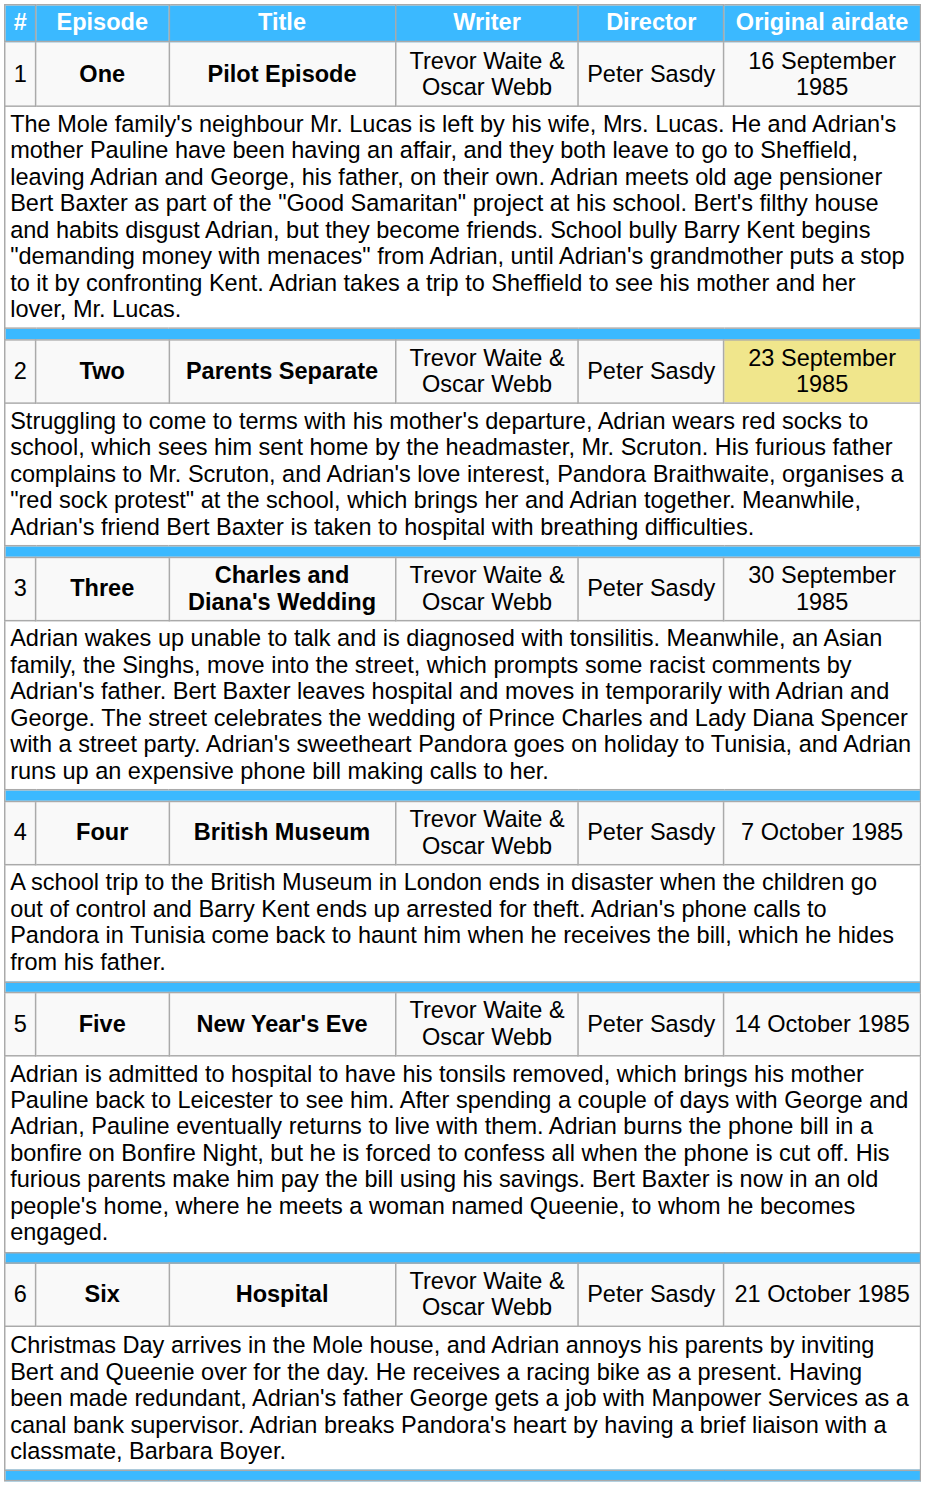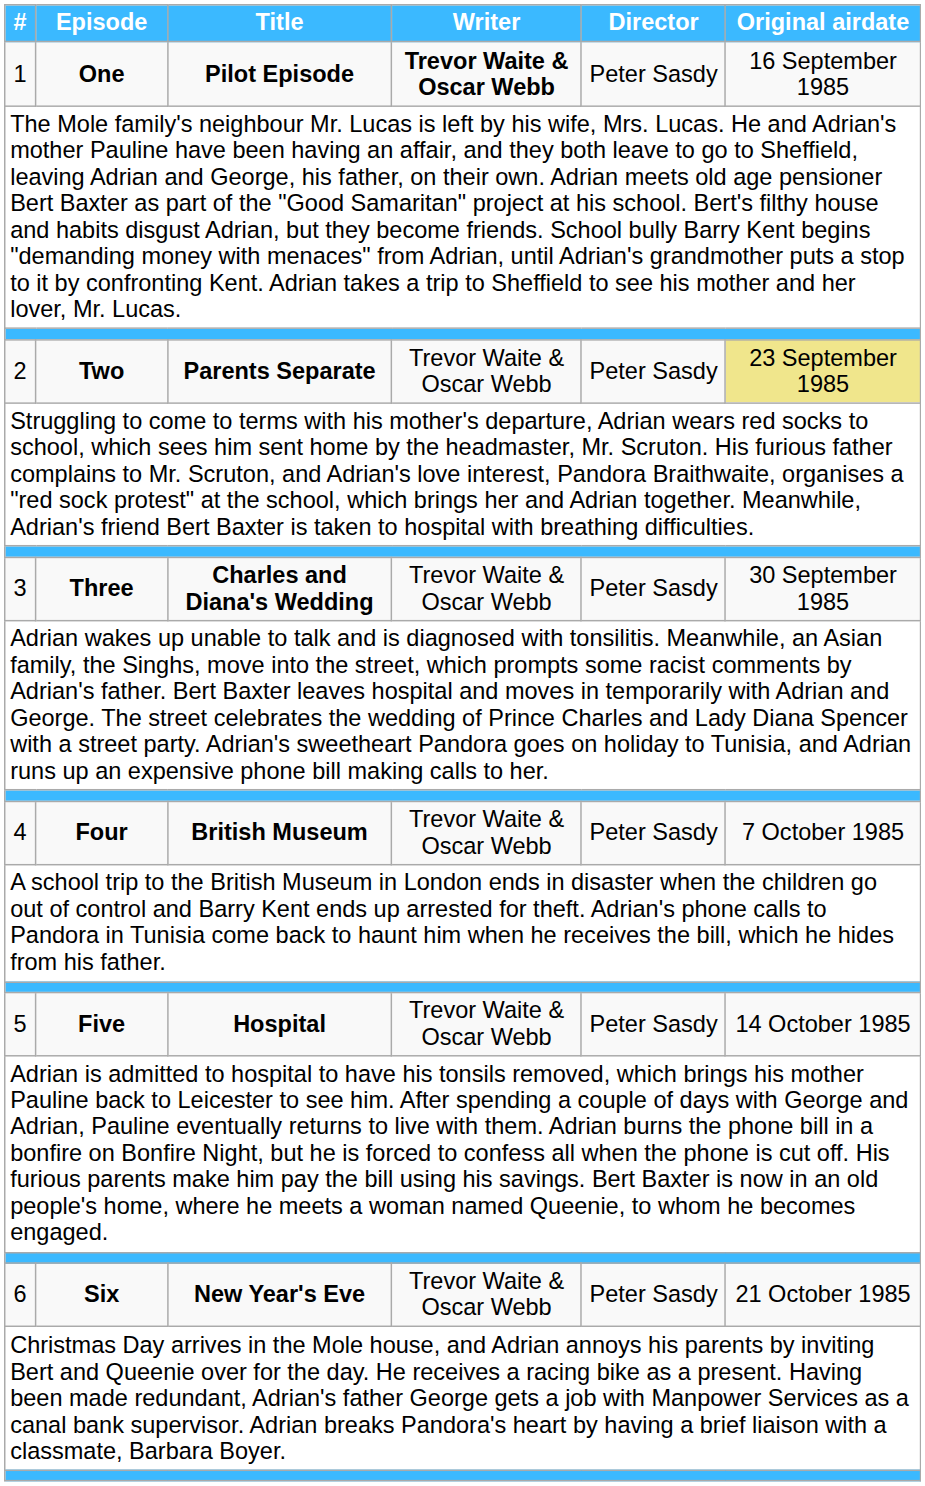 <table class="wikitable" style="width:100%;">
 <tr>
 <th style="background-color: #3BB9FF; color:white">#</th>
 <th style="background: #3BB9FF; color:white">Episode</th>
 <th style="background: #3BB9FF; color:white">Title</th>
 <th style="background: #3BB9FF; color:white">Writer</th>
 <th style="background: #3BB9FF; color:white">Director</th>
 <th style="background: #3BB9FF; color:white">Original airdate</th>
 </tr>
 <tr>
 <td align="center">1</td>
 <td align="center"><strong>One</strong></td>
 <td align="center"><strong>Pilot Episode</strong></td>
-<td align="center">Trevor Waite & Oscar Webb</td>
+<td align="center"><strong>Trevor Waite & Oscar Webb</strong></td>
 <td align="center">Peter Sasdy</td>
 <td align="center">16 September 1985</td>
 </tr>
 <tr>
 <td style="background:white" colspan="6">The Mole family's neighbour Mr. Lucas is left by his wife, Mrs. Lucas. He and Adrian's mother Pauline have been having an affair, and they both leave to go to Sheffield, leaving Adrian and George, his father, on their own. Adrian meets old age pensioner Bert Baxter as part of the "Good Samaritan" project at his school. Bert's filthy house and habits disgust Adrian, but they become friends. School bully Barry Kent begins "demanding money with menaces" from Adrian, until Adrian's grandmother puts a stop to it by confronting Kent. Adrian takes a trip to Sheffield to see his mother and her lover, Mr. Lucas.</td>
 </tr>
 <tr style="background:#3BB9FF; height:2px">
 <td colspan="6"></td>
 </tr>
 <tr>
 <td align="center">2</td>
 <td align="center"><strong>Two</strong></td>
 <td align="center"><strong>Parents Separate</strong></td>
 <td align="center">Trevor Waite & Oscar Webb</td>
 <td align="center">Peter Sasdy</td>
 <td align="center" style="background: khaki;">23 September 1985</td>
 </tr>
 <tr>
 <td style="background:white" colspan="6">Struggling to come to terms with his mother's departure, Adrian wears red socks to school, which sees him sent home by the headmaster, Mr. Scruton. His furious father complains to Mr. Scruton, and Adrian's love interest, Pandora Braithwaite, organises a "red sock protest" at the school, which brings her and Adrian together. Meanwhile, Adrian's friend Bert Baxter is taken to hospital with breathing difficulties.</td>
 </tr>
 <tr style="background:#3BB9FF; height:2px">
 <td colspan="6"></td>
 </tr>
 <tr>
 <td align="center">3</td>
 <td align="center"><strong>Three</strong></td>
 <td align="center"><strong>Charles and Diana's Wedding</strong></td>
 <td align="center">Trevor Waite & Oscar Webb</td>
 <td align="center">Peter Sasdy</td>
 <td align="center">30 September 1985</td>
 </tr>
 <tr>
 <td style="background:white" colspan="6">Adrian wakes up unable to talk and is diagnosed with tonsilitis. Meanwhile, an Asian family, the Singhs, move into the street, which prompts some racist comments by Adrian's father. Bert Baxter leaves hospital and moves in temporarily with Adrian and George. The street celebrates the wedding of Prince Charles and Lady Diana Spencer with a street party. Adrian's sweetheart Pandora goes on holiday to Tunisia, and Adrian runs up an expensive phone bill making calls to her.</td>
 </tr>
 <tr style="background:#3BB9FF; height:2px">
 <td colspan="6"></td>
 </tr>
 <tr>
 <td align="center">4</td>
 <td align="center"><strong>Four</strong></td>
 <td align="center"><strong>British Museum</strong></td>
 <td align="center">Trevor Waite & Oscar Webb</td>
 <td align="center">Peter Sasdy</td>
 <td align="center">7 October 1985</td>
 </tr>
 <tr>
 <td style="background:white" colspan="6">A school trip to the British Museum in London ends in disaster when the children go out of control and Barry Kent ends up arrested for theft. Adrian's phone calls to Pandora in Tunisia come back to haunt him when he receives the bill, which he hides from his father.</td>
 </tr>
 <tr style="background:#3BB9FF; height:2px">
 <td colspan="6"></td>
 </tr>
 <tr>
 <td align="center">5</td>
 <td align="center"><strong>Five</strong></td>
-<td align="center"><strong>New Year's Eve</strong></td>
+<td align="center"><strong>Hospital</strong></td>
 <td align="center">Trevor Waite & Oscar Webb</td>
 <td align="center">Peter Sasdy</td>
 <td align="center">14 October 1985</td>
 </tr>
 <tr>
 <td style="background:white" colspan="6">Adrian is admitted to hospital to have his tonsils removed, which brings his mother Pauline back to Leicester to see him. After spending a couple of days with George and Adrian, Pauline eventually returns to live with them. Adrian burns the phone bill in a bonfire on Bonfire Night, but he is forced to confess all when the phone is cut off. His furious parents make him pay the bill using his savings. Bert Baxter is now in an old people's home, where he meets a woman named Queenie, to whom he becomes engaged.</td>
 </tr>
 <tr style="background:#3BB9FF; height:2px">
 <td colspan="6"></td>
 </tr>
 <tr>
 <td align="center">6</td>
 <td align="center"><strong>Six</strong></td>
-<td align="center"><strong>Hospital</strong></td>
+<td align="center"><strong>New Year's Eve</strong></td>
 <td align="center">Trevor Waite & Oscar Webb</td>
 <td align="center">Peter Sasdy</td>
 <td align="center">21 October 1985</td>
 </tr>
 <tr>
 <td style="background:white" colspan="6">Christmas Day arrives in the Mole house, and Adrian annoys his parents by inviting Bert and Queenie over for the day. He receives a racing bike as a present. Having been made redundant, Adrian's father George gets a job with Manpower Services as a canal bank supervisor. Adrian breaks Pandora's heart by having a brief liaison with a classmate, Barbara Boyer.</td>
 </tr>
 <tr style="background:#3BB9FF; height:2px">
 <td colspan="6"></td>
 </tr>
 </table>
